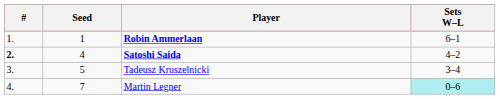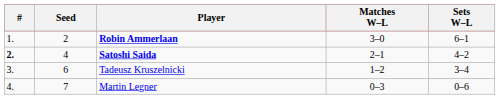 <table class="wikitable" style="width:50%;">
 <tr style="background:#f00;">
 <th>#</th>
 <th>Seed</th>
 <th>Player</th>
+<th>Matches<br>W–L</th>
 <th>Sets<br>W–L</th>
 </tr>
 <tr>
 <td>1.</td>
-<td style="text-align:center;">1</td>
+<td style="text-align:center;">2</td>
 <td><strong><a href='#'>Robin Ammerlaan</a></strong></td>
+<td style="text-align:center;">3–0</td>
 <td style="text-align:center;">6–1</td>
 </tr>
 <tr>
 <td><strong>2.</strong></td>
 <td style="text-align:center;">4</td>
 <td><strong><a href='#'>Satoshi Saida</a></strong></td>
+<td style="text-align:center;">2–1</td>
 <td style="text-align:center;">4–2</td>
 </tr>
 <tr>
 <td>3.</td>
-<td style="text-align:center;">5</td>
+<td style="text-align:center;">6</td>
 <td><a href='#'>Tadeusz Kruszelnicki</a></td>
+<td style="text-align:center;">1–2</td>
 <td style="text-align:center;">3–4</td>
 </tr>
 <tr>
 <td>4.</td>
 <td style="text-align:center;">7</td>
 <td><a href='#'>Martin Legner</a></td>
-<td style="background: paleturquoise; text-align:center;">0–6</td>
+<td style="text-align:center;">0–3</td>
+<td style="text-align:center;">0–6</td>
 </tr>
 </table>
